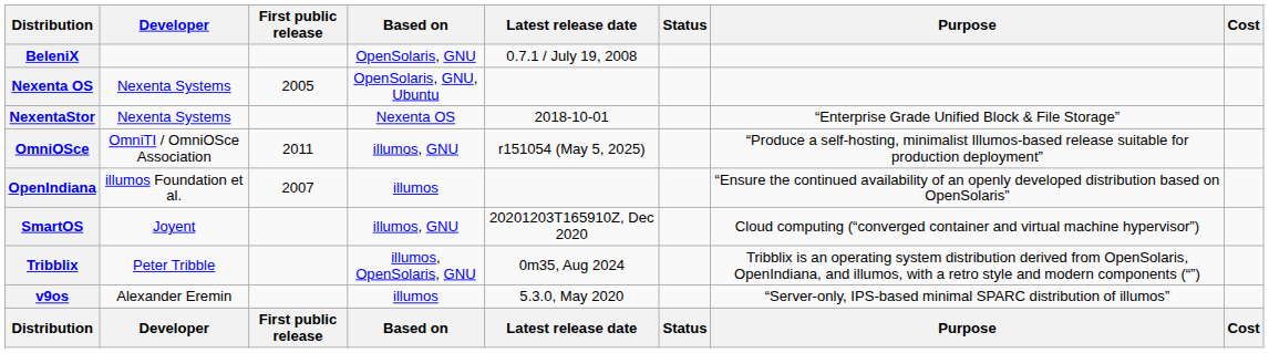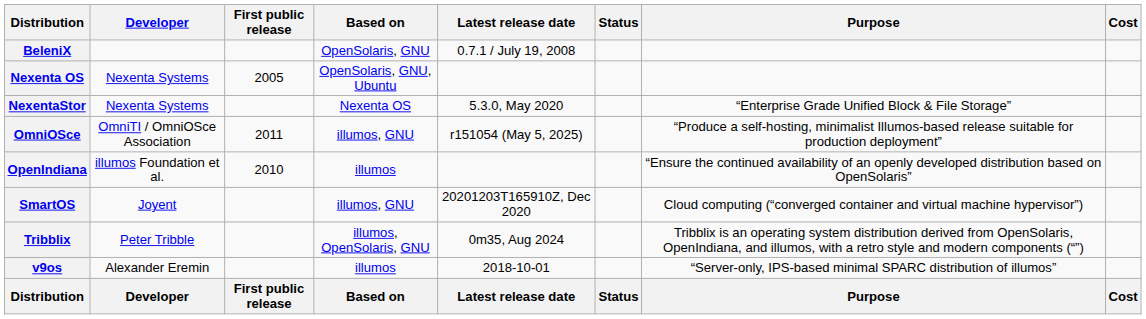 <table class="wikitable sortable" style="font-size: 90%; text-align: center; width: auto;">
 <tr>
 <th>Distribution</th>
 <th><a href='#'>Developer</a></th>
 <th abbr="First release">First public release</th>
 <th abbr="Base">Based on</th>
 <th abbr="Latest">Latest release date</th>
 <th>Status</th>
 <th>Purpose</th>
 <th>Cost</th>
 </tr>
 <tr>
 <th><a href='#'>BeleniX</a></th>
 <td></td>
 <td></td>
 <td><a href='#'>OpenSolaris</a>, <a href='#'>GNU</a></td>
 <td>0.7.1 / July 19, 2008</td>
 <td></td>
 <td></td>
 <td></td>
 </tr>
 <tr>
 <th><a href='#'>Nexenta OS</a></th>
 <td><a href='#'>Nexenta Systems</a></td>
 <td>2005</td>
 <td><a href='#'>OpenSolaris</a>, <a href='#'>GNU</a>, <a href='#'>Ubuntu</a></td>
 <td></td>
 <td></td>
 <td></td>
 <td></td>
 </tr>
 <tr>
 <th><a href='#'>NexentaStor</a></th>
 <td><a href='#'>Nexenta Systems</a></td>
 <td></td>
 <td><a href='#'>Nexenta OS</a></td>
-<td>2018-10-01</td>
+<td>5.3.0, May 2020</td>
 <td></td>
 <td>“Enterprise Grade Unified Block & File Storage”</td>
 <td></td>
 </tr>
 <tr>
 <th><a href='#'>OmniOSce</a></th>
 <td><a href='#'>OmniTI</a> / OmniOSce Association</td>
 <td>2011</td>
 <td><a href='#'>illumos</a>, <a href='#'>GNU</a></td>
 <td>r151054 (May 5, 2025)</td>
 <td></td>
 <td>“Produce a self-hosting, minimalist Illumos-based release suitable for production deployment”</td>
 <td></td>
 </tr>
 <tr>
 <th><a href='#'>OpenIndiana</a></th>
 <td><a href='#'>illumos</a> Foundation et al.</td>
-<td>2007</td>
+<td>2010</td>
 <td><a href='#'>illumos</a></td>
 <td></td>
 <td></td>
 <td>“Ensure the continued availability of an openly developed distribution based on OpenSolaris”</td>
 <td></td>
 </tr>
 <tr>
 <th><a href='#'>SmartOS</a></th>
 <td><a href='#'>Joyent</a></td>
 <td></td>
 <td><a href='#'>illumos</a>, <a href='#'>GNU</a></td>
 <td>20201203T165910Z, Dec 2020</td>
 <td></td>
 <td>Cloud computing (“converged container and virtual machine hypervisor”)</td>
 <td></td>
 </tr>
 <tr>
 <th><a href='#'>Tribblix</a></th>
 <td><a href='#'>Peter Tribble</a></td>
 <td></td>
 <td><a href='#'>illumos</a>, <a href='#'>OpenSolaris</a>, <a href='#'>GNU</a></td>
 <td>0m35, Aug 2024</td>
 <td></td>
 <td>Tribblix is an operating system distribution derived from OpenSolaris, OpenIndiana, and illumos, with a retro style and modern components (“”)</td>
 <td></td>
 </tr>
 <tr>
 <th><a href='#'>v9os</a></th>
 <td>Alexander Eremin</td>
 <td></td>
 <td><a href='#'>illumos</a></td>
-<td>5.3.0, May 2020</td>
+<td>2018-10-01</td>
 <td></td>
 <td>“Server-only, IPS-based minimal SPARC distribution of illumos”</td>
 <td></td>
 </tr>
 <tr class="sortbottom">
 <th>Distribution</th>
 <th>Developer</th>
 <th abbr="First release">First public release</th>
 <th abbr="Base">Based on</th>
 <th abbr="Latest">Latest release date</th>
 <th>Status</th>
 <th>Purpose</th>
 <th>Cost</th>
 </tr>
 </table>
